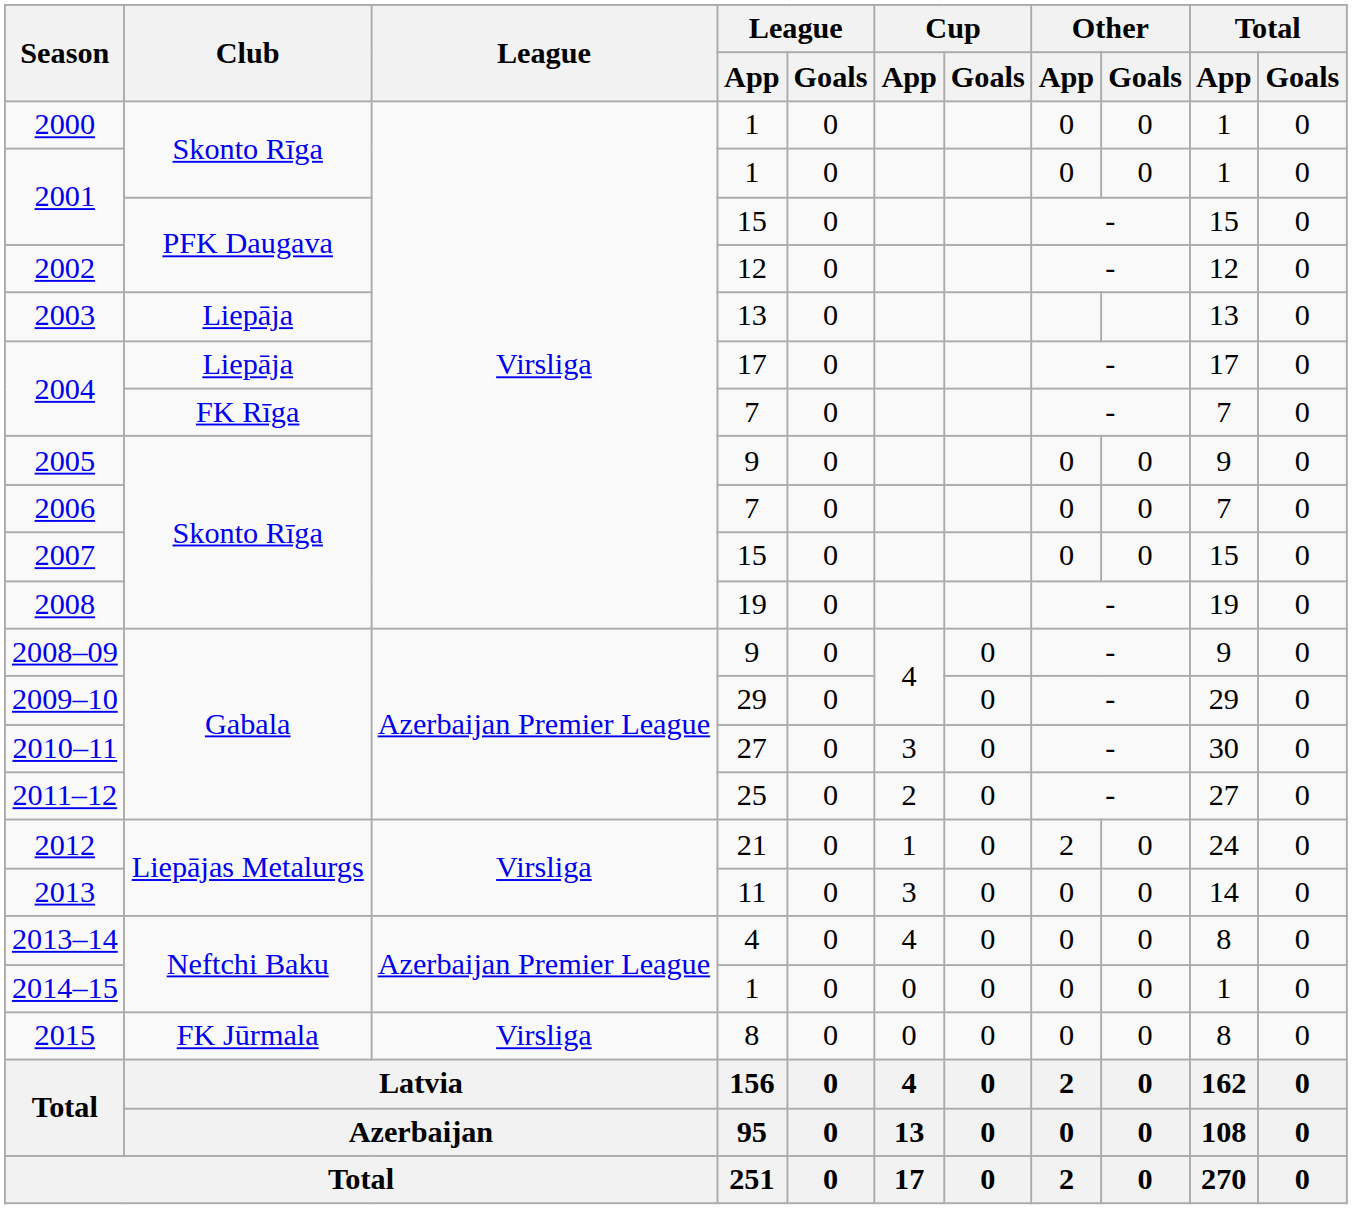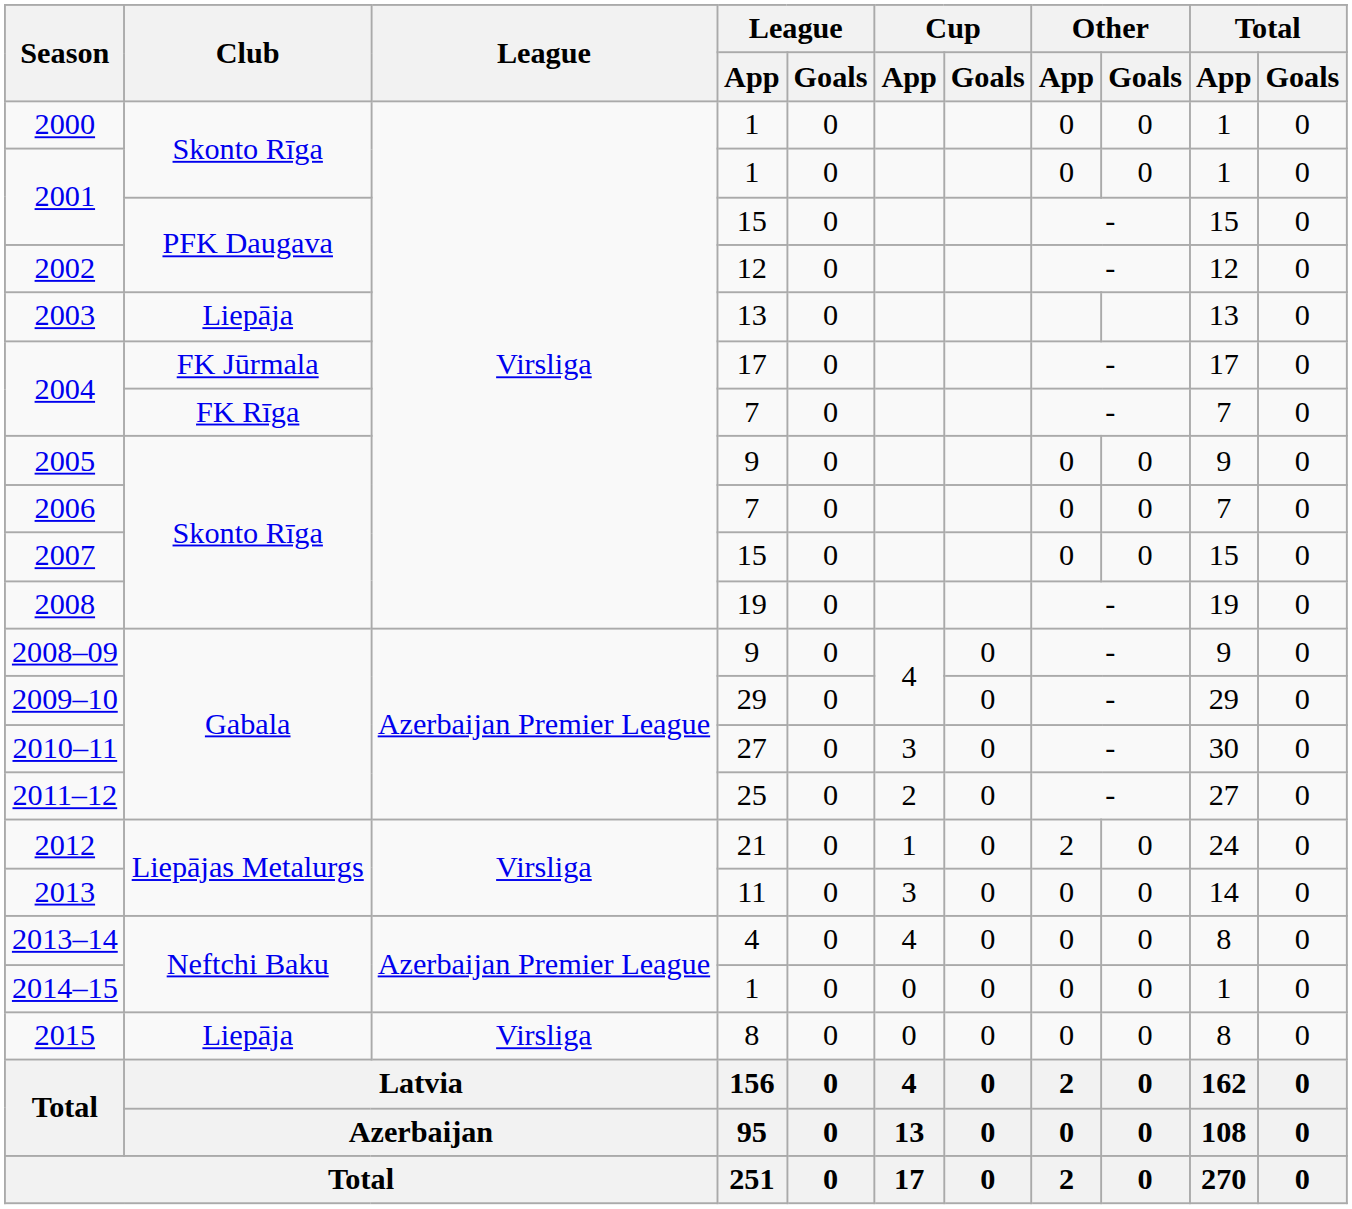 <table class="wikitable">
 <tr>
 <th rowspan=2>Season</th>
 <th ! rowspan=2>Club</th>
 <th ! rowspan=2>League</th>
 <th ! colspan=2>League</th>
 <th ! colspan=2>Cup</th>
 <th ! colspan=2>Other</th>
 <th colspan=3>Total</th>
 </tr>
 <tr>
 <th>App</th>
 <th>Goals</th>
 <th>App</th>
 <th>Goals</th>
 <th>App</th>
 <th>Goals</th>
 <th>App</th>
 <th>Goals</th>
 </tr>
 <tr align=center>
 <td><a href='#'>2000</a></td>
 <td rowspan="2"><a href='#'>Skonto Rīga</a></td>
 <td rowspan="11"><a href='#'>Virsliga</a></td>
 <td>1</td>
 <td>0</td>
 <td></td>
 <td></td>
 <td>0</td>
 <td>0</td>
 <td>1</td>
 <td>0</td>
 </tr>
 <tr align=center>
 <td rowspan="2"><a href='#'>2001</a></td>
 <td>1</td>
 <td>0</td>
 <td></td>
 <td></td>
 <td>0</td>
 <td>0</td>
 <td>1</td>
 <td>0</td>
 </tr>
 <tr align=center>
 <td rowspan="2"><a href='#'>PFK Daugava</a></td>
 <td>15</td>
 <td>0</td>
 <td></td>
 <td></td>
 <td colspan="2">-</td>
 <td>15</td>
 <td>0</td>
 </tr>
 <tr align=center>
 <td><a href='#'>2002</a></td>
 <td>12</td>
 <td>0</td>
 <td></td>
 <td></td>
 <td colspan="2">-</td>
 <td>12</td>
 <td>0</td>
 </tr>
 <tr align=center>
 <td><a href='#'>2003</a></td>
 <td><a href='#'>Liepāja</a></td>
 <td>13</td>
 <td>0</td>
 <td></td>
 <td></td>
 <td></td>
 <td></td>
 <td>13</td>
 <td>0</td>
 </tr>
 <tr align=center>
 <td rowspan="2"><a href='#'>2004</a></td>
-<td><a href='#'>Liepāja</a></td>
+<td><a href='#'>FK Jūrmala</a></td>
 <td>17</td>
 <td>0</td>
 <td></td>
 <td></td>
 <td colspan="2">-</td>
 <td>17</td>
 <td>0</td>
 </tr>
 <tr align=center>
 <td><a href='#'>FK Rīga</a></td>
 <td>7</td>
 <td>0</td>
 <td></td>
 <td></td>
 <td colspan="2">-</td>
 <td>7</td>
 <td>0</td>
 </tr>
 <tr align=center>
 <td><a href='#'>2005</a></td>
 <td rowspan="4"><a href='#'>Skonto Rīga</a></td>
 <td>9</td>
 <td>0</td>
 <td></td>
 <td></td>
 <td>0</td>
 <td>0</td>
 <td>9</td>
 <td>0</td>
 </tr>
 <tr align=center>
 <td><a href='#'>2006</a></td>
 <td>7</td>
 <td>0</td>
 <td></td>
 <td></td>
 <td>0</td>
 <td>0</td>
 <td>7</td>
 <td>0</td>
 </tr>
 <tr align=center>
 <td><a href='#'>2007</a></td>
 <td>15</td>
 <td>0</td>
 <td></td>
 <td></td>
 <td>0</td>
 <td>0</td>
 <td>15</td>
 <td>0</td>
 </tr>
 <tr align=center>
 <td><a href='#'>2008</a></td>
 <td>19</td>
 <td>0</td>
 <td></td>
 <td></td>
 <td colspan="2">-</td>
 <td>19</td>
 <td>0</td>
 </tr>
 <tr align=center>
 <td><a href='#'>2008–09</a></td>
 <td rowspan="4"><a href='#'>Gabala</a></td>
 <td rowspan="4"><a href='#'>Azerbaijan Premier League</a></td>
 <td>9</td>
 <td>0</td>
 <td rowspan="2">4</td>
 <td>0</td>
 <td colspan="2">-</td>
 <td>9</td>
 <td>0</td>
 </tr>
 <tr align=center>
 <td><a href='#'>2009–10</a></td>
 <td>29</td>
 <td>0</td>
 <td>0</td>
 <td colspan="2">-</td>
 <td>29</td>
 <td>0</td>
 </tr>
 <tr align=center>
 <td><a href='#'>2010–11</a></td>
 <td>27</td>
 <td>0</td>
 <td>3</td>
 <td>0</td>
 <td colspan="2">-</td>
 <td>30</td>
 <td>0</td>
 </tr>
 <tr align=center>
 <td><a href='#'>2011–12</a></td>
 <td>25</td>
 <td>0</td>
 <td>2</td>
 <td>0</td>
 <td colspan="2">-</td>
 <td>27</td>
 <td>0</td>
 </tr>
 <tr align=center>
 <td><a href='#'>2012</a></td>
 <td rowspan="2"><a href='#'>Liepājas Metalurgs</a></td>
 <td rowspan="2"><a href='#'>Virsliga</a></td>
 <td>21</td>
 <td>0</td>
 <td>1</td>
 <td>0</td>
 <td>2</td>
 <td>0</td>
 <td>24</td>
 <td>0</td>
 </tr>
 <tr align=center>
 <td><a href='#'>2013</a></td>
 <td>11</td>
 <td>0</td>
 <td>3</td>
 <td>0</td>
 <td>0</td>
 <td>0</td>
 <td>14</td>
 <td>0</td>
 </tr>
 <tr align=center>
 <td><a href='#'>2013–14</a></td>
 <td rowspan="2"><a href='#'>Neftchi Baku</a></td>
 <td rowspan="2"><a href='#'>Azerbaijan Premier League</a></td>
 <td>4</td>
 <td>0</td>
 <td>4</td>
 <td>0</td>
 <td>0</td>
 <td>0</td>
 <td>8</td>
 <td>0</td>
 </tr>
 <tr align=center>
 <td><a href='#'>2014–15</a></td>
 <td>1</td>
 <td>0</td>
 <td>0</td>
 <td>0</td>
 <td>0</td>
 <td>0</td>
 <td>1</td>
 <td>0</td>
 </tr>
 <tr align=center>
 <td><a href='#'>2015</a></td>
-<td><a href='#'>FK Jūrmala</a></td>
+<td><a href='#'>Liepāja</a></td>
 <td><a href='#'>Virsliga</a></td>
 <td>8</td>
 <td>0</td>
 <td>0</td>
 <td>0</td>
 <td>0</td>
 <td>0</td>
 <td>8</td>
 <td>0</td>
 </tr>
 <tr>
 <th rowspan=2>Total</th>
 <th colspan=2>Latvia</th>
 <th>156</th>
 <th>0</th>
 <th>4</th>
 <th>0</th>
 <th>2</th>
 <th>0</th>
 <th>162</th>
 <th>0</th>
 </tr>
 <tr>
 <th colspan=2>Azerbaijan</th>
 <th>95</th>
 <th>0</th>
 <th>13</th>
 <th>0</th>
 <th>0</th>
 <th>0</th>
 <th>108</th>
 <th>0</th>
 </tr>
 <tr align=center>
 <th colspan="3">Total</th>
 <th>251</th>
 <th>0</th>
 <th>17</th>
 <th>0</th>
 <th>2</th>
 <th>0</th>
 <th>270</th>
 <th>0</th>
 </tr>
 </table>
